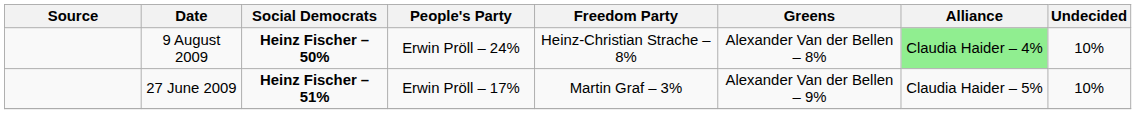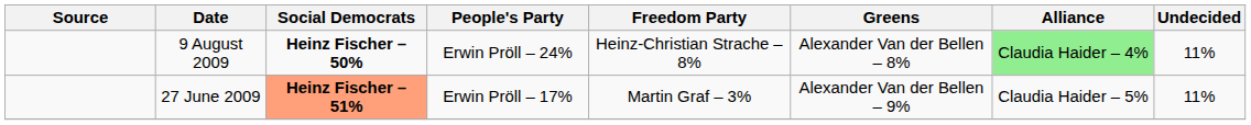 <table class="wikitable sortable" border="1">
 <tr>
 <th style="width:140px">Source</th>
 <th style="width:100px">Date</th>
 <th style="width:150px">Social Democrats</th>
 <th style="width:150px">People's Party</th>
 <th style="width:190px">Freedom Party</th>
 <th style="width:190px">Greens</th>
 <th style="width:150px">Alliance</th>
 <th style="width:40px">Undecided</th>
 </tr>
 <tr>
 <td></td>
 <td align="center">9 August 2009</td>
 <td align="center"><strong>Heinz Fischer – 50%</strong></td>
 <td align="center">Erwin Pröll – 24%</td>
 <td align="center">Heinz-Christian Strache – 8%</td>
 <td align="center">Alexander Van der Bellen – 8%</td>
 <td align="center" style="background: lightgreen;">Claudia Haider – 4%</td>
-<td align="center">10%</td>
+<td align="center">11%</td>
 </tr>
 <tr>
 <td></td>
 <td align="center">27 June 2009</td>
-<td align="center"><strong>Heinz Fischer – 51%</strong></td>
+<td align="center" style="background: lightsalmon;"><strong>Heinz Fischer – 51%</strong></td>
 <td align="center">Erwin Pröll – 17%</td>
 <td align="center">Martin Graf – 3%</td>
 <td align="center">Alexander Van der Bellen – 9%</td>
 <td align="center">Claudia Haider – 5%</td>
-<td align="center">10%</td>
+<td align="center">11%</td>
 </tr>
 <tr>
 </tr>
 </table>
